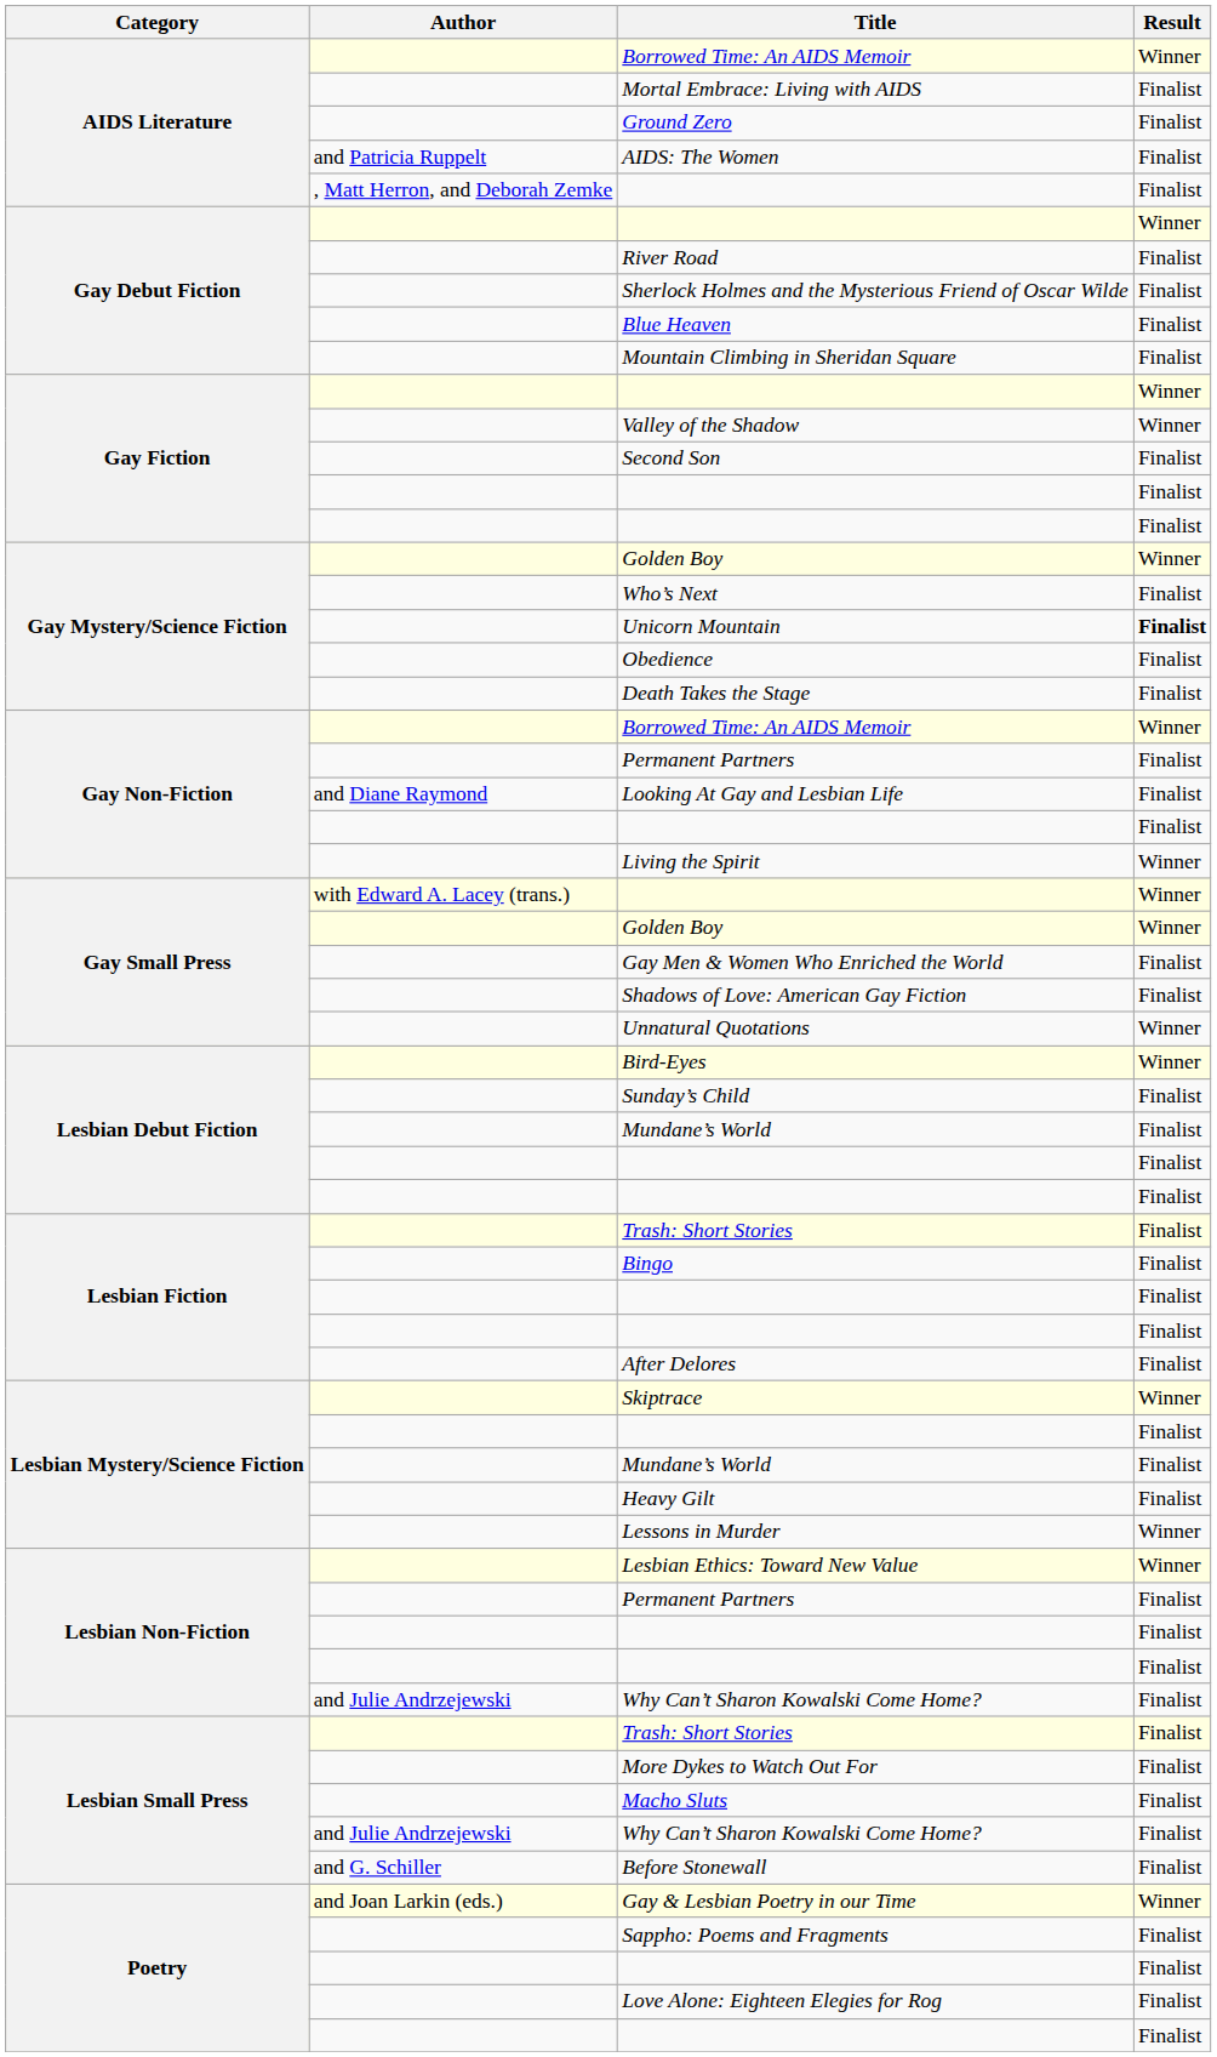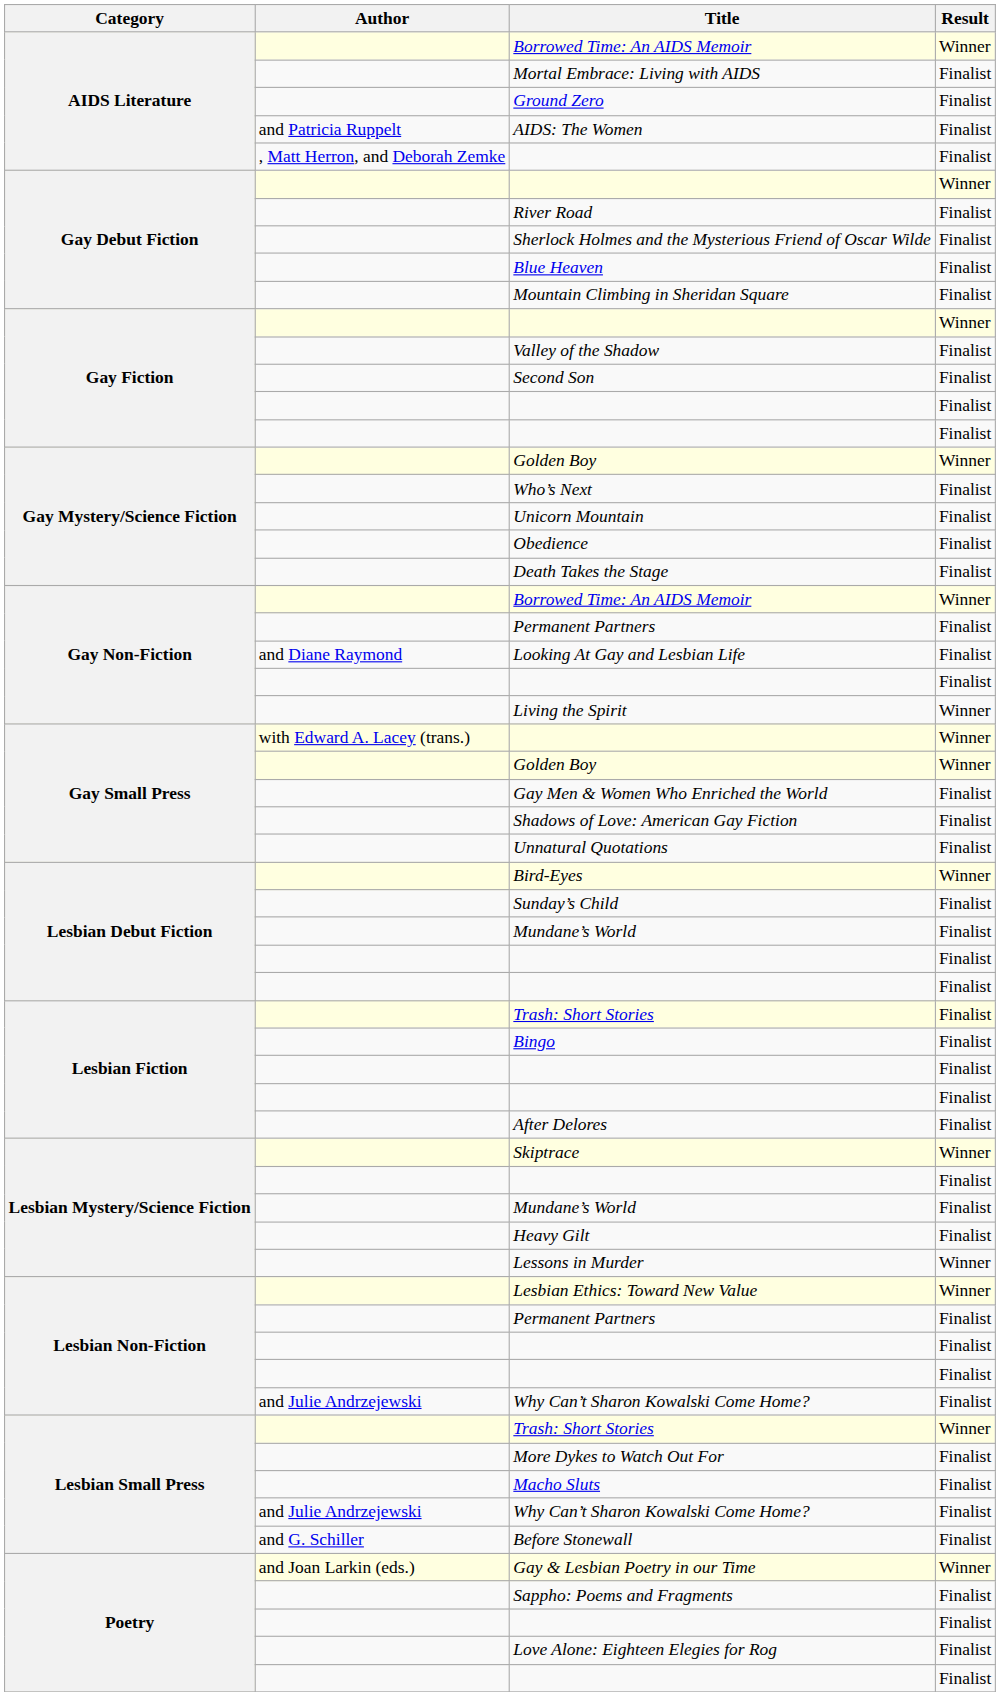 <table class="wikitable">
 <tr>
 <th>Category</th>
 <th>Author</th>
 <th>Title</th>
 <th>Result</th>
 </tr>
 <tr style=background:lightyellow>
 <th rowspan="5">AIDS Literature</th>
 <td></td>
 <td><em><a href='#'>Borrowed Time: An AIDS Memoir</a></em></td>
 <td>Winner</td>
 </tr>
 <tr>
 <td></td>
 <td><em>Mortal Embrace: Living with AIDS</em></td>
 <td>Finalist</td>
 </tr>
 <tr>
 <td></td>
 <td><em><a href='#'>Ground Zero</a></em></td>
 <td>Finalist</td>
 </tr>
 <tr>
 <td> and <a href='#'>Patricia Ruppelt</a></td>
 <td><em>AIDS: The Women</em></td>
 <td>Finalist</td>
 </tr>
 <tr>
 <td> , <a href='#'>Matt Herron</a>, and <a href='#'>Deborah Zemke</a></td>
 <td><em></em></td>
 <td>Finalist</td>
 </tr>
 <tr style=background:lightyellow>
 <th rowspan="5">Gay Debut Fiction</th>
 <td></td>
 <td><em></em></td>
 <td>Winner</td>
 </tr>
 <tr>
 <td></td>
 <td><em>River Road</em></td>
 <td>Finalist</td>
 </tr>
 <tr>
 <td></td>
 <td><em>Sherlock Holmes and the Mysterious Friend of Oscar Wilde</em></td>
 <td>Finalist</td>
 </tr>
 <tr>
 <td></td>
 <td><em><a href='#'>Blue Heaven</a></em></td>
 <td>Finalist</td>
 </tr>
 <tr>
 <td></td>
 <td><em>Mountain Climbing in Sheridan Square</em></td>
 <td>Finalist</td>
 </tr>
 <tr style=background:lightyellow>
 <th rowspan="5">Gay Fiction</th>
 <td></td>
 <td><em></em></td>
 <td>Winner</td>
 </tr>
 <tr>
 <td></td>
 <td><em>Valley of the Shadow</em></td>
-<td>Winner</td>
+<td>Finalist</td>
 </tr>
 <tr>
 <td></td>
 <td><em>Second Son</em></td>
 <td>Finalist</td>
 </tr>
 <tr>
 <td></td>
 <td><em></em></td>
 <td>Finalist</td>
 </tr>
 <tr>
 <td></td>
 <td><em></em></td>
 <td>Finalist</td>
 </tr>
 <tr style=background:lightyellow>
 <th rowspan="5">Gay Mystery/Science Fiction</th>
 <td></td>
 <td><em>Golden Boy</em></td>
 <td>Winner</td>
 </tr>
 <tr>
 <td></td>
 <td><em>Who’s Next</em></td>
 <td>Finalist</td>
 </tr>
 <tr>
 <td></td>
 <td><em>Unicorn Mountain</em></td>
-<td><strong>Finalist</strong></td>
+<td>Finalist</td>
 </tr>
 <tr>
 <td></td>
 <td><em>Obedience</em></td>
 <td>Finalist</td>
 </tr>
 <tr>
 <td></td>
 <td><em>Death Takes the Stage</em></td>
 <td>Finalist</td>
 </tr>
 <tr style=background:lightyellow>
 <th rowspan="5">Gay Non-Fiction</th>
 <td></td>
 <td><em><a href='#'>Borrowed Time: An AIDS Memoir</a></em></td>
 <td>Winner</td>
 </tr>
 <tr>
 <td></td>
 <td><em>Permanent Partners</em></td>
 <td>Finalist</td>
 </tr>
 <tr>
 <td> and <a href='#'>Diane Raymond</a></td>
 <td><em>Looking At Gay and Lesbian Life</em></td>
 <td>Finalist</td>
 </tr>
 <tr>
 <td></td>
 <td><em></em></td>
 <td>Finalist</td>
 </tr>
 <tr>
 <td></td>
 <td><em>Living the Spirit</em></td>
 <td>Winner</td>
 </tr>
 <tr style=background:lightyellow>
 <th rowspan="5">Gay Small Press</th>
 <td> with <a href='#'>Edward A. Lacey</a> (trans.)</td>
 <td><em></em></td>
 <td>Winner</td>
 </tr>
 <tr style=background:lightyellow>
 <td></td>
 <td><em>Golden Boy</em></td>
 <td>Winner</td>
 </tr>
 <tr>
 <td></td>
 <td><em>Gay Men & Women Who Enriched the World</em></td>
 <td>Finalist</td>
 </tr>
 <tr>
 <td></td>
 <td><em>Shadows of Love: American Gay Fiction</em></td>
 <td>Finalist</td>
 </tr>
 <tr>
 <td></td>
 <td><em>Unnatural Quotations</em></td>
-<td>Winner</td>
+<td>Finalist</td>
 </tr>
 <tr style=background:lightyellow>
 <th rowspan="5">Lesbian Debut Fiction</th>
 <td></td>
 <td><em>Bird-Eyes</em></td>
 <td>Winner</td>
 </tr>
 <tr>
 <td></td>
 <td><em>Sunday’s Child</em></td>
 <td>Finalist</td>
 </tr>
 <tr>
 <td></td>
 <td><em>Mundane’s World</em></td>
 <td>Finalist</td>
 </tr>
 <tr>
 <td></td>
 <td><em></em></td>
 <td>Finalist</td>
 </tr>
 <tr>
 <td></td>
 <td><em></em></td>
 <td>Finalist</td>
 </tr>
 <tr style=background:lightyellow>
 <th rowspan="5">Lesbian Fiction</th>
 <td></td>
 <td><em><a href='#'>Trash: Short Stories</a></em></td>
 <td>Finalist</td>
 </tr>
 <tr>
 <td></td>
 <td><em><a href='#'>Bingo</a></em></td>
 <td>Finalist</td>
 </tr>
 <tr>
 <td></td>
 <td><em></em></td>
 <td>Finalist</td>
 </tr>
 <tr>
 <td></td>
 <td><em></em></td>
 <td>Finalist</td>
 </tr>
 <tr>
 <td></td>
 <td><em>After Delores</em></td>
 <td>Finalist</td>
 </tr>
 <tr style=background:lightyellow>
 <th rowspan="5">Lesbian Mystery/Science Fiction</th>
 <td></td>
 <td><em>Skiptrace</em></td>
 <td>Winner</td>
 </tr>
 <tr>
 <td></td>
 <td><em></em></td>
 <td>Finalist</td>
 </tr>
 <tr>
 <td></td>
 <td><em>Mundane’s World</em></td>
 <td>Finalist</td>
 </tr>
 <tr>
 <td></td>
 <td><em>Heavy Gilt</em></td>
 <td>Finalist</td>
 </tr>
 <tr>
 <td></td>
 <td><em>Lessons in Murder</em></td>
 <td>Winner</td>
 </tr>
 <tr style=background:lightyellow>
 <th rowspan="5">Lesbian Non-Fiction</th>
 <td></td>
 <td><em>Lesbian Ethics: Toward New Value</em></td>
 <td>Winner</td>
 </tr>
 <tr>
 <td></td>
 <td><em>Permanent Partners</em></td>
 <td>Finalist</td>
 </tr>
 <tr>
 <td></td>
 <td><em></em></td>
 <td>Finalist</td>
 </tr>
 <tr>
 <td></td>
 <td><em></em></td>
 <td>Finalist</td>
 </tr>
 <tr>
 <td> and <a href='#'>Julie Andrzejewski</a></td>
 <td><em>Why Can’t Sharon Kowalski Come Home?</em></td>
 <td>Finalist</td>
 </tr>
 <tr style=background:lightyellow>
 <th rowspan="5">Lesbian Small Press</th>
 <td></td>
 <td><em><a href='#'>Trash: Short Stories</a></em></td>
-<td>Finalist</td>
+<td>Winner</td>
 </tr>
 <tr>
 <td></td>
 <td><em>More Dykes to Watch Out For</em></td>
 <td>Finalist</td>
 </tr>
 <tr>
 <td></td>
 <td><em><a href='#'>Macho Sluts</a></em></td>
 <td>Finalist</td>
 </tr>
 <tr>
 <td> and <a href='#'>Julie Andrzejewski</a></td>
 <td><em>Why Can’t Sharon Kowalski Come Home?</em></td>
 <td>Finalist</td>
 </tr>
 <tr>
 <td> and <a href='#'>G. Schiller</a></td>
 <td><em>Before Stonewall</em></td>
 <td>Finalist</td>
 </tr>
 <tr style=background:lightyellow>
 <th rowspan="5">Poetry</th>
 <td> and Joan Larkin (eds.)</td>
 <td><em>Gay & Lesbian Poetry in our Time</em></td>
 <td>Winner</td>
 </tr>
 <tr>
 <td></td>
 <td><em>Sappho: Poems and Fragments</em></td>
 <td>Finalist</td>
 </tr>
 <tr>
 <td></td>
 <td><em></em></td>
 <td>Finalist</td>
 </tr>
 <tr>
 <td></td>
 <td><em>Love Alone: Eighteen Elegies for Rog</em></td>
 <td>Finalist</td>
 </tr>
 <tr>
 <td></td>
 <td><em></em></td>
 <td>Finalist</td>
 </tr>
 </table>
